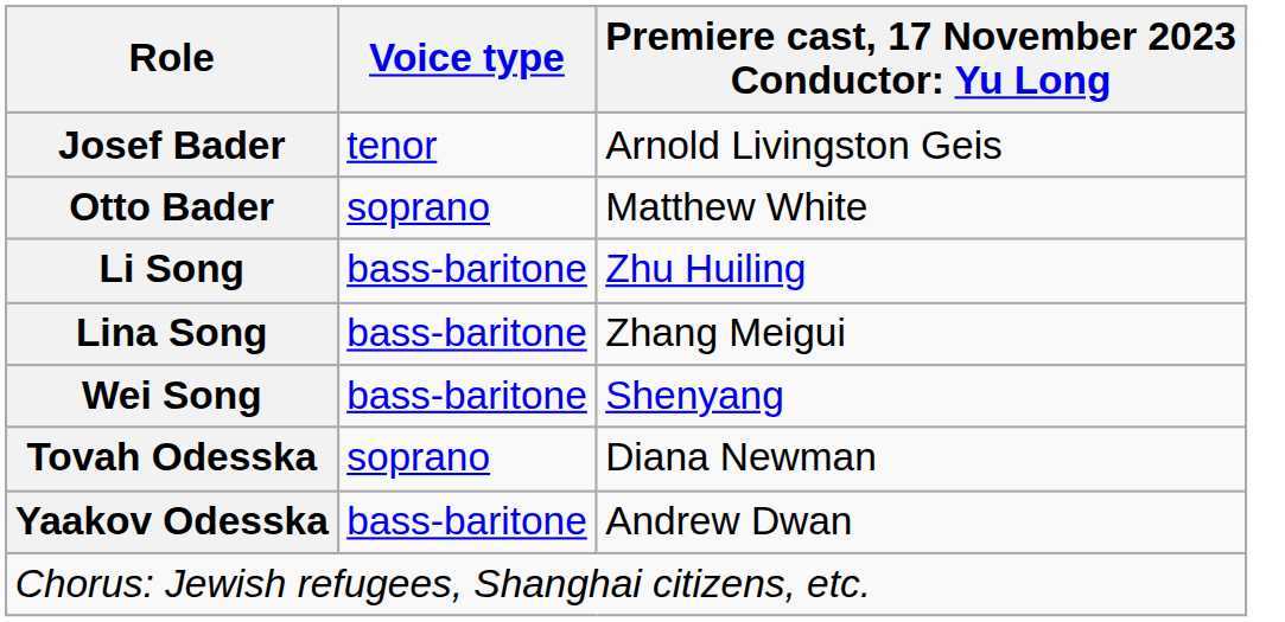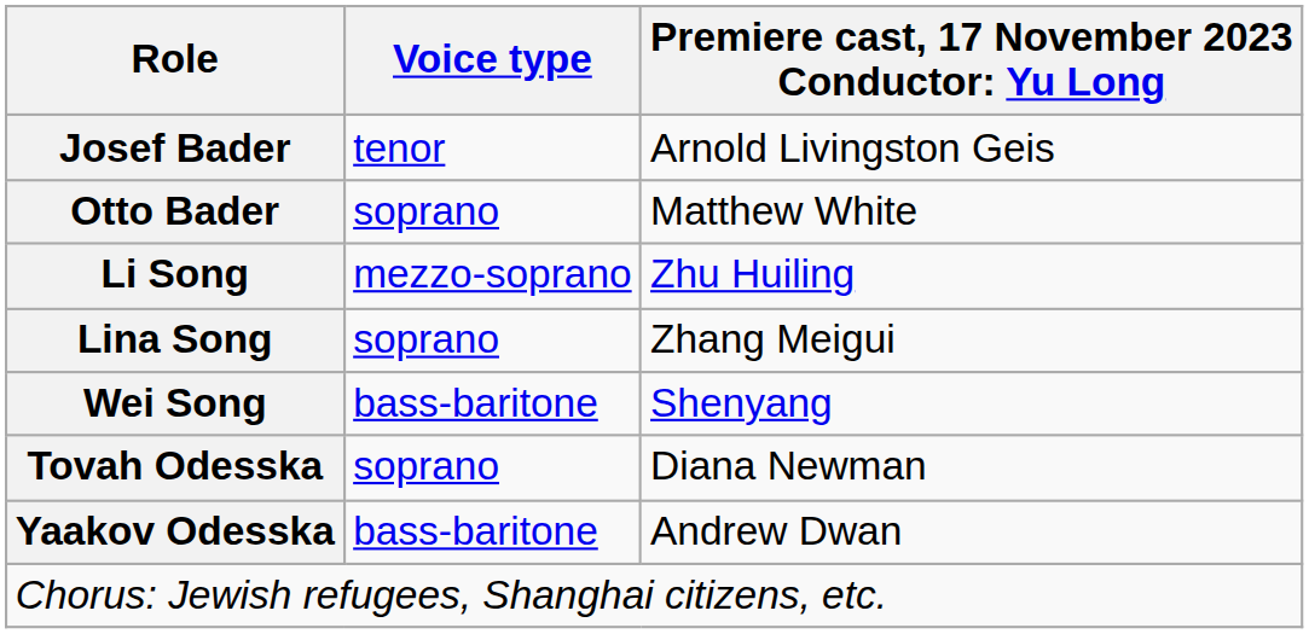 <table class="wikitable plainrowheaders">
 <tr>
 <th scope=col>Role</th>
 <th scope=col><a href='#'>Voice type</a></th>
 <th scope=col>Premiere cast, 17 November 2023 <br>Conductor: <a href='#'>Yu Long</a></th>
 </tr>
 <tr>
 <th scope=row>Josef Bader</th>
 <td><a href='#'>tenor</a></td>
 <td>Arnold Livingston Geis</td>
 </tr>
 <tr>
 <th scope=row>Otto Bader</th>
 <td><a href='#'>soprano</a></td>
 <td>Matthew White</td>
 </tr>
 <tr>
 <th scope=row>Li Song</th>
-<td><a href='#'>bass-baritone</a></td>
+<td><a href='#'>mezzo-soprano</a></td>
 <td><a href='#'>Zhu Huiling</a></td>
 </tr>
 <tr>
 <th scope=row>Lina Song</th>
-<td><a href='#'>bass-baritone</a></td>
+<td><a href='#'>soprano</a></td>
 <td>Zhang Meigui</td>
 </tr>
 <tr>
 <th scope=row>Wei Song</th>
 <td><a href='#'>bass-baritone</a></td>
 <td><a href='#'>Shenyang</a></td>
 </tr>
 <tr>
 <th scope="row">Tovah Odesska</th>
 <td><a href='#'>soprano</a></td>
 <td>Diana Newman</td>
 </tr>
 <tr>
 <th scope="row">Yaakov Odesska</th>
 <td><a href='#'>bass-baritone</a></td>
 <td>Andrew Dwan</td>
 </tr>
 <tr>
 <td colspan="3"><em>Chorus: Jewish refugees, Shanghai citizens, etc.</em></td>
 </tr>
 </table>
